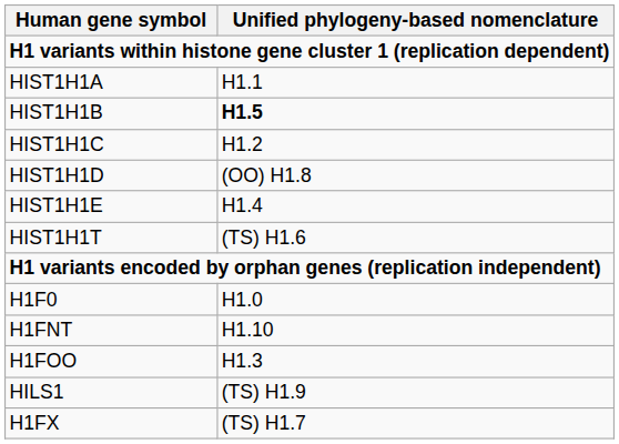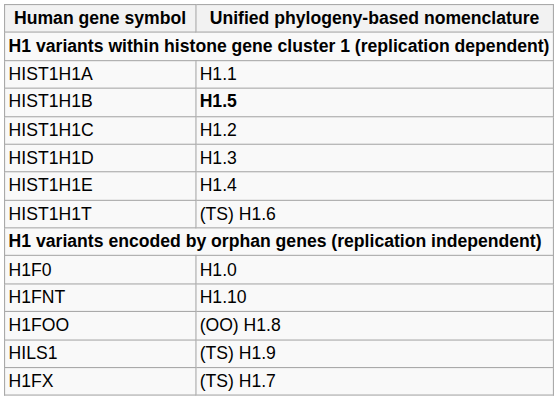 <table class="wikitable">
 <tr>
 <th scope=row>Human gene symbol</th>
 <th scope=row>Unified phylogeny-based nomenclature</th>
 </tr>
 <tr>
 <td colspan=2><strong>H1 variants within histone gene cluster 1 (replication dependent)</strong></td>
 </tr>
 <tr>
 <td>HIST1H1A</td>
 <td>H1.1</td>
 </tr>
 <tr>
 <td>HIST1H1B</td>
 <td><strong>H1.5</strong></td>
 </tr>
 <tr>
 <td>HIST1H1C</td>
 <td>H1.2</td>
 </tr>
 <tr>
 <td>HIST1H1D</td>
-<td>(OO) H1.8</td>
+<td>H1.3</td>
 </tr>
 <tr>
 <td>HIST1H1E</td>
 <td>H1.4</td>
 </tr>
 <tr>
 <td>HIST1H1T</td>
 <td>(TS) H1.6</td>
 </tr>
 <tr>
 <td colspan=2><strong>H1 variants encoded by orphan genes (replication independent)</strong></td>
 </tr>
 <tr>
 <td>H1F0</td>
 <td>H1.0</td>
 </tr>
 <tr>
 <td>H1FNT</td>
 <td>H1.10</td>
 </tr>
 <tr>
 <td>H1FOO</td>
-<td>H1.3</td>
+<td>(OO) H1.8</td>
 </tr>
 <tr>
 <td>HILS1</td>
 <td>(TS) H1.9</td>
 </tr>
 <tr>
 <td>H1FX</td>
 <td>(TS) H1.7</td>
 </tr>
 </table>
